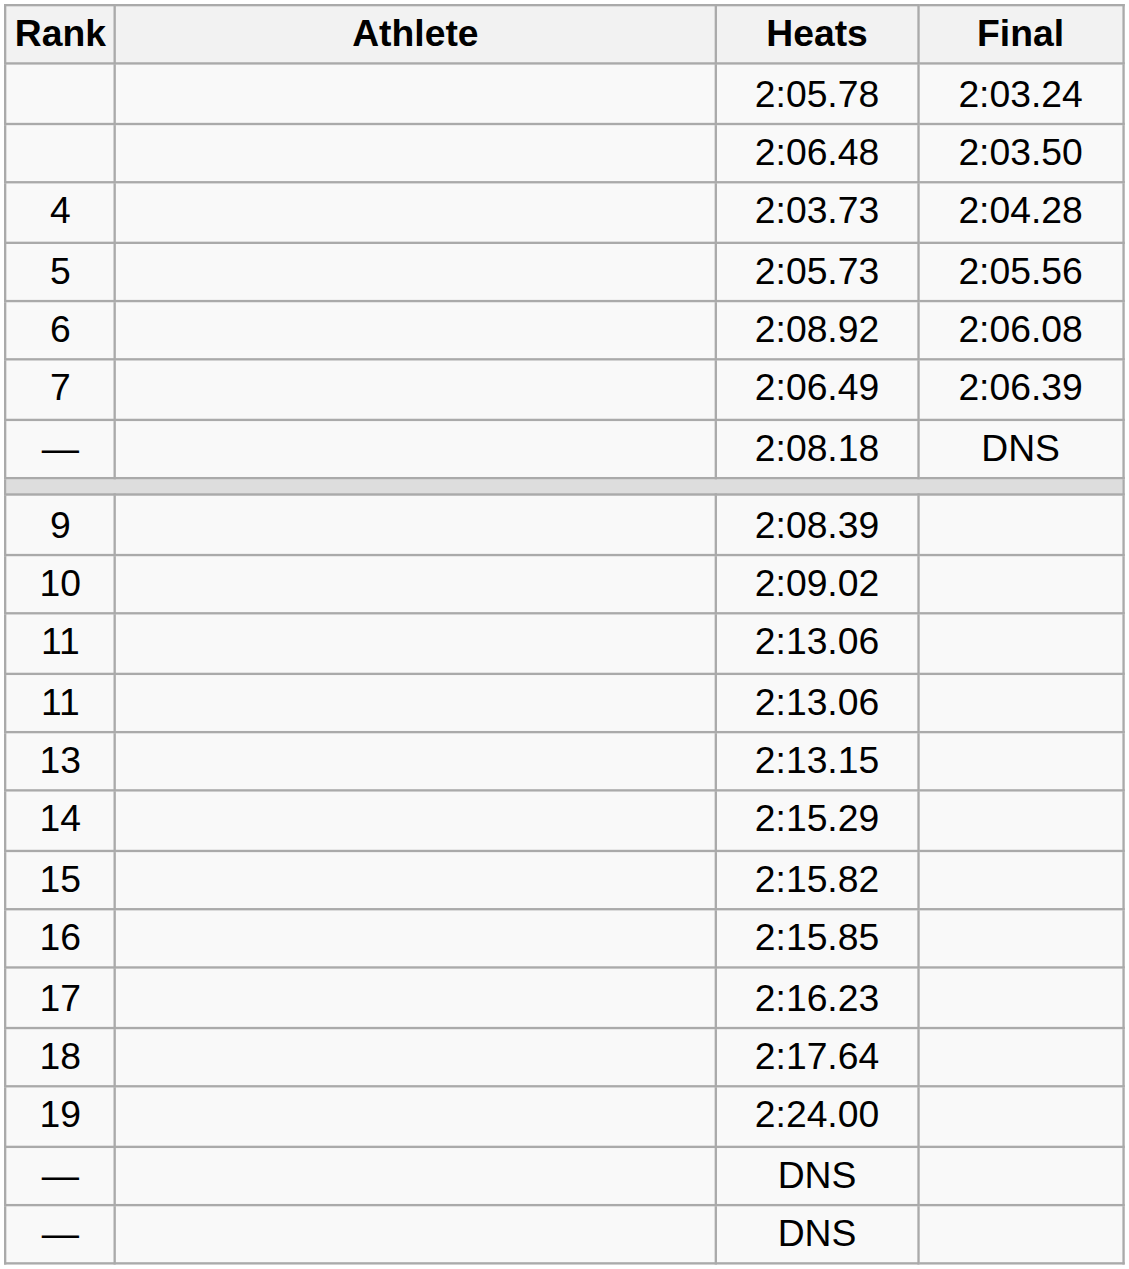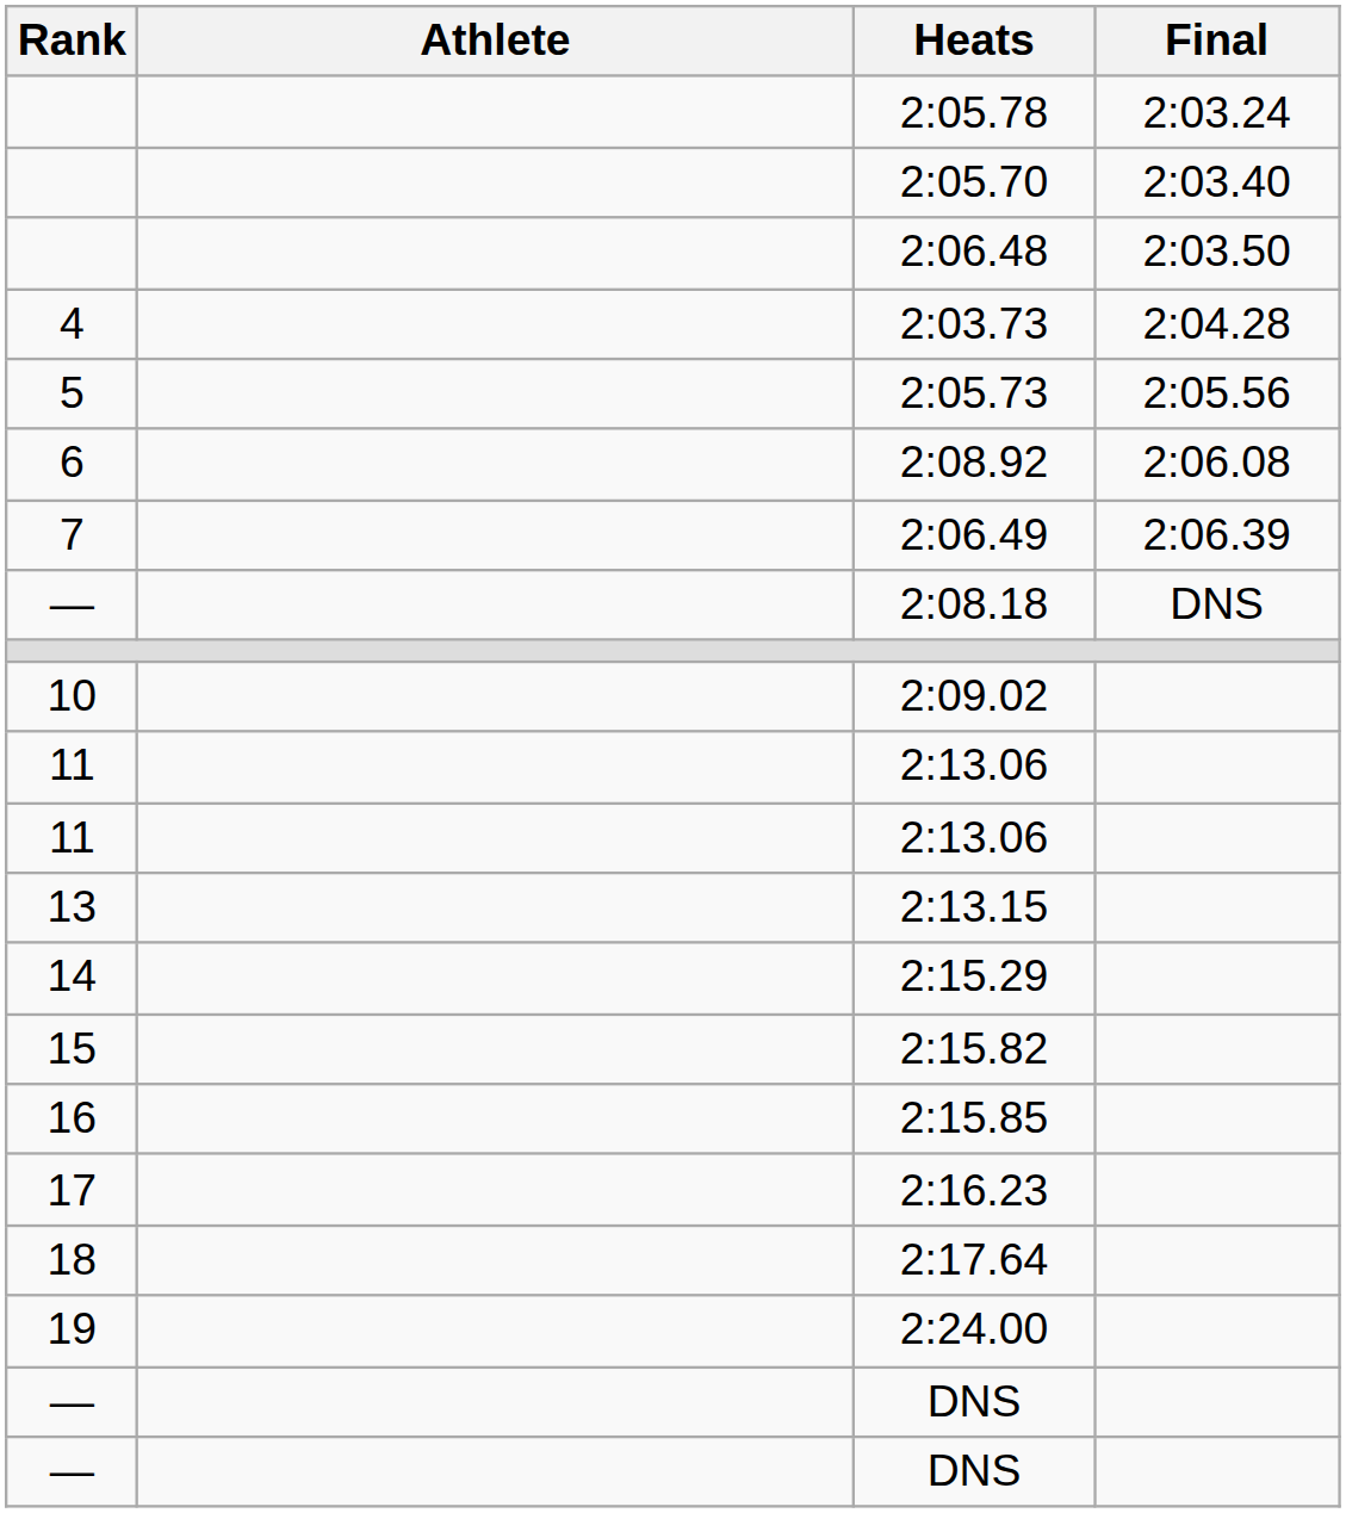 <table class=wikitable style="text-align:center">
 <tr>
 <th width=40>Rank</th>
 <th width=250>Athlete</th>
 <th width=80>Heats</th>
 <th width=80>Final</th>
 </tr>
 <tr>
 <td></td>
 <td align=left></td>
 <td>2:05.78</td>
 <td>2:03.24</td>
+</tr>
+<tr>
+<td></td>
+<td align=left></td>
+<td>2:05.70</td>
+<td>2:03.40</td>
 </tr>
 <tr>
 <td></td>
 <td align=left></td>
 <td>2:06.48</td>
 <td>2:03.50</td>
 </tr>
 <tr>
 <td>4</td>
 <td align=left></td>
 <td>2:03.73</td>
 <td>2:04.28</td>
 </tr>
 <tr>
 <td>5</td>
 <td align=left></td>
 <td>2:05.73</td>
 <td>2:05.56</td>
 </tr>
 <tr>
 <td>6</td>
 <td align=left></td>
 <td>2:08.92 </td>
 <td>2:06.08</td>
 </tr>
 <tr>
 <td>7</td>
 <td align=left></td>
 <td>2:06.49</td>
 <td>2:06.39</td>
 </tr>
 <tr>
 <td>—</td>
 <td align=left></td>
 <td>2:08.18</td>
 <td>DNS</td>
 </tr>
 <tr bgcolor=#DDDDDD>
 <td colspan=4></td>
-</tr>
-<tr>
-<td>9</td>
-<td align=left></td>
-<td>2:08.39 </td>
-<td></td>
 </tr>
 <tr>
 <td>10</td>
 <td align=left></td>
 <td>2:09.02</td>
 <td></td>
 </tr>
 <tr>
 <td>11</td>
 <td align=left></td>
 <td>2:13.06</td>
 <td></td>
 </tr>
 <tr>
 <td>11</td>
 <td align=left></td>
 <td>2:13.06</td>
 <td></td>
 </tr>
 <tr>
 <td>13</td>
 <td align=left></td>
 <td>2:13.15</td>
 <td></td>
 </tr>
 <tr>
 <td>14</td>
 <td align=left></td>
 <td>2:15.29</td>
 <td></td>
 </tr>
 <tr>
 <td>15</td>
 <td align=left></td>
 <td>2:15.82</td>
 <td></td>
 </tr>
 <tr>
 <td>16</td>
 <td align=left></td>
 <td>2:15.85</td>
 <td></td>
 </tr>
 <tr>
 <td>17</td>
 <td align=left></td>
 <td>2:16.23</td>
 <td></td>
 </tr>
 <tr>
 <td>18</td>
 <td align=left></td>
 <td>2:17.64</td>
 <td></td>
 </tr>
 <tr>
 <td>19</td>
 <td align=left></td>
 <td>2:24.00</td>
 <td></td>
 </tr>
 <tr>
 <td>—</td>
 <td align=left></td>
 <td>DNS</td>
 <td></td>
 </tr>
 <tr>
 <td>—</td>
 <td align=left></td>
 <td>DNS</td>
 <td></td>
 </tr>
 </table>
